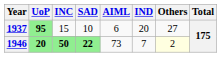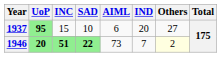 <table class="wikitable" style="text-align:center">
 <tr>
 <th>Year</th>
 <th><a href='#'>UoP</a></th>
 <th><a href='#'>INC</a></th>
 <th><a href='#'>SAD</a></th>
 <th><a href='#'>AIML</a></th>
 <th><a href='#'>IND</a></th>
 <th>Others</th>
 <th>Total</th>
 </tr>
 <tr>
 <th><a href='#'>1937</a></th>
 <td bgcolor=lightgreen><strong>95</strong></td>
 <td>15</td>
 <td>10</td>
 <td>6</td>
 <td>20</td>
 <td>27</td>
 <th rowspan=2>175</th>
 </tr>
 <tr>
 <th><a href='#'>1946</a></th>
 <td bgcolor=lightgreen><strong>20</strong></td>
-<td bgcolor=lightgreen><strong>50</strong></td>
+<td bgcolor=lightgreen><strong>51</strong></td>
 <td bgcolor=lightgreen><strong>22</strong></td>
 <td>73</td>
 <td>7</td>
 <td style="background: lightyellow;">2</td>
 </tr>
 </table>
